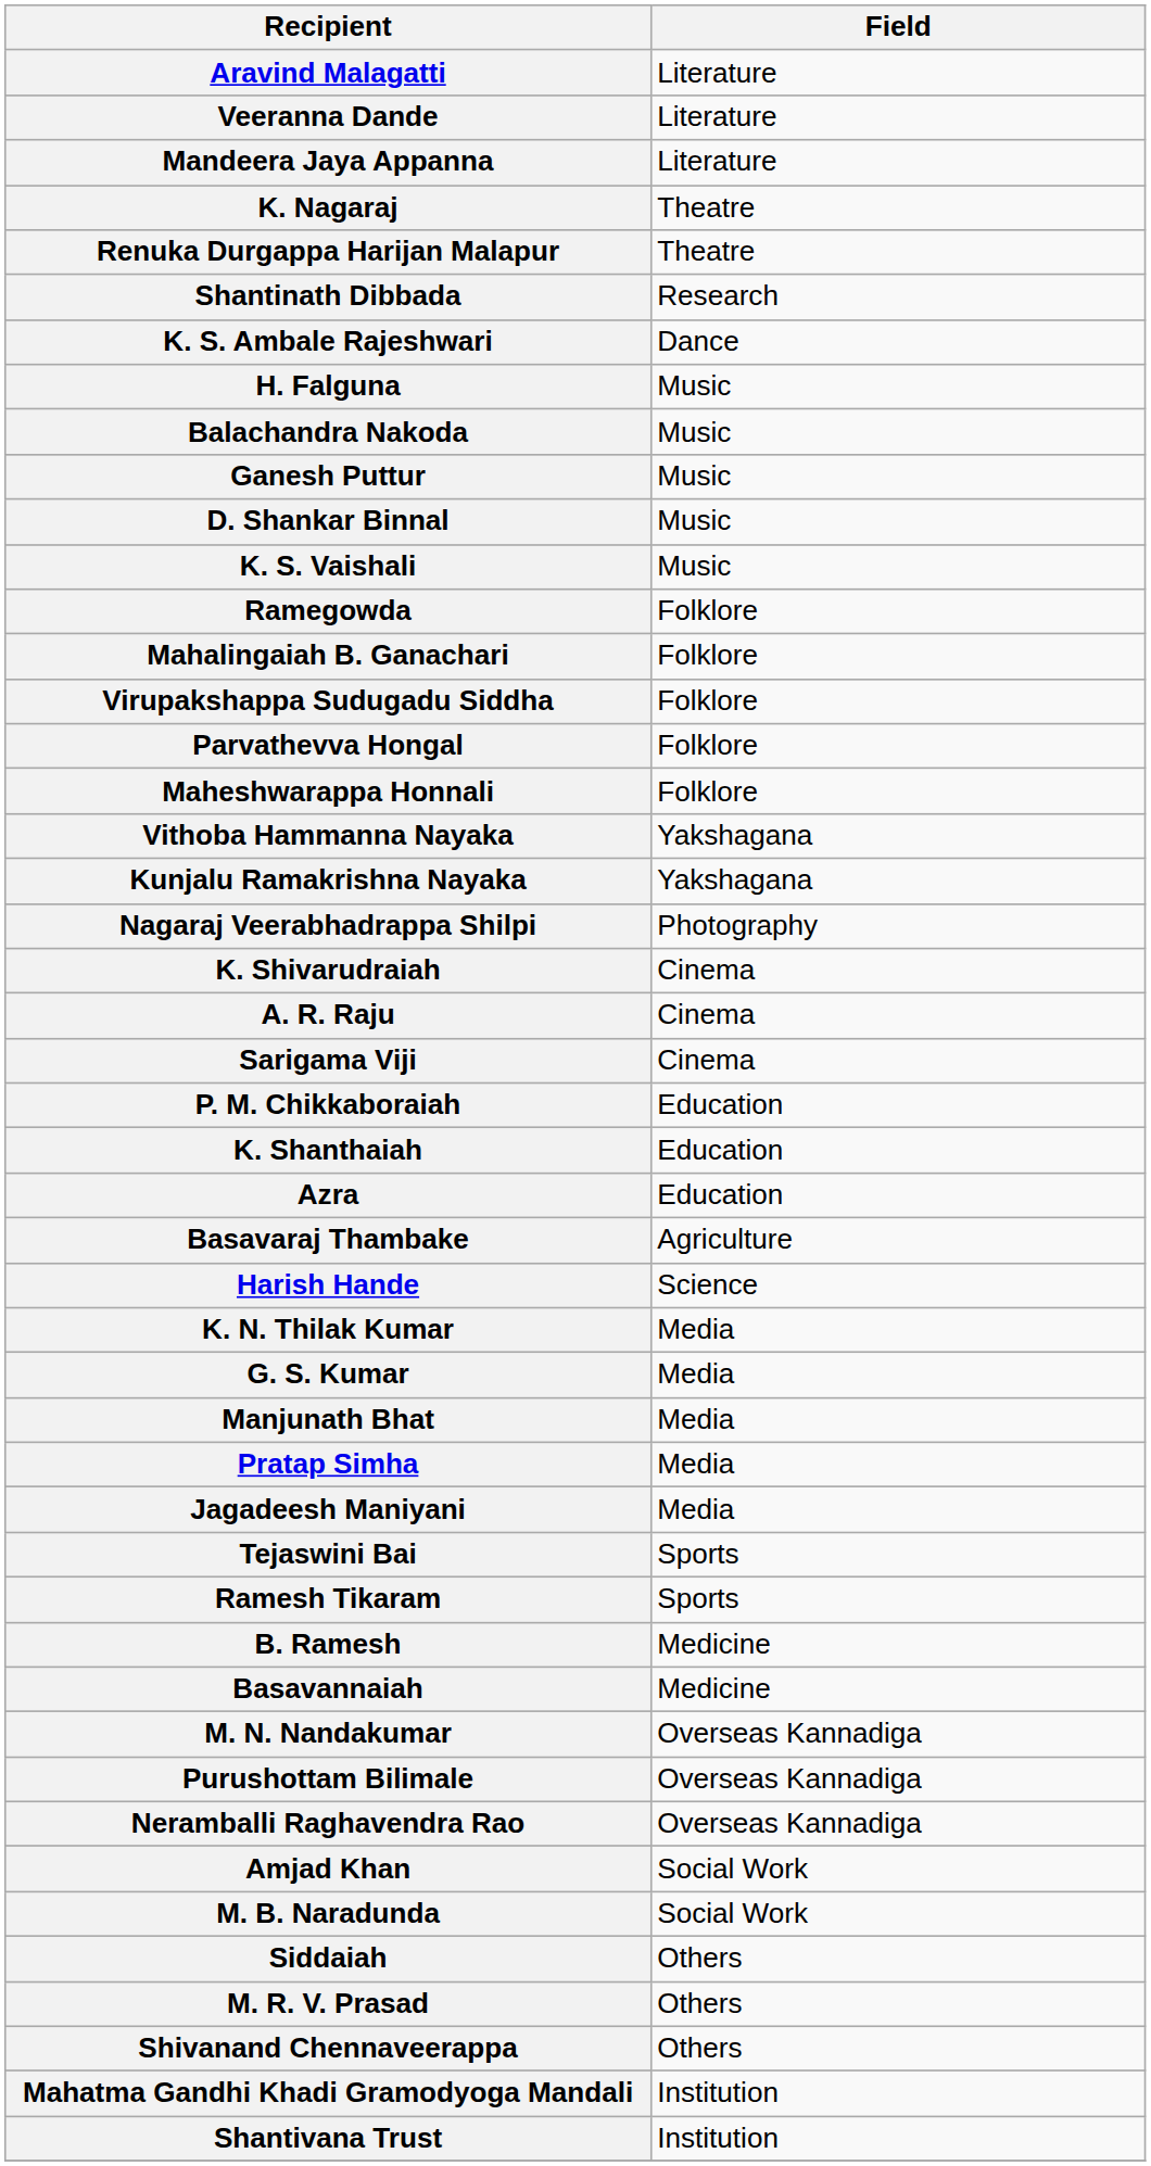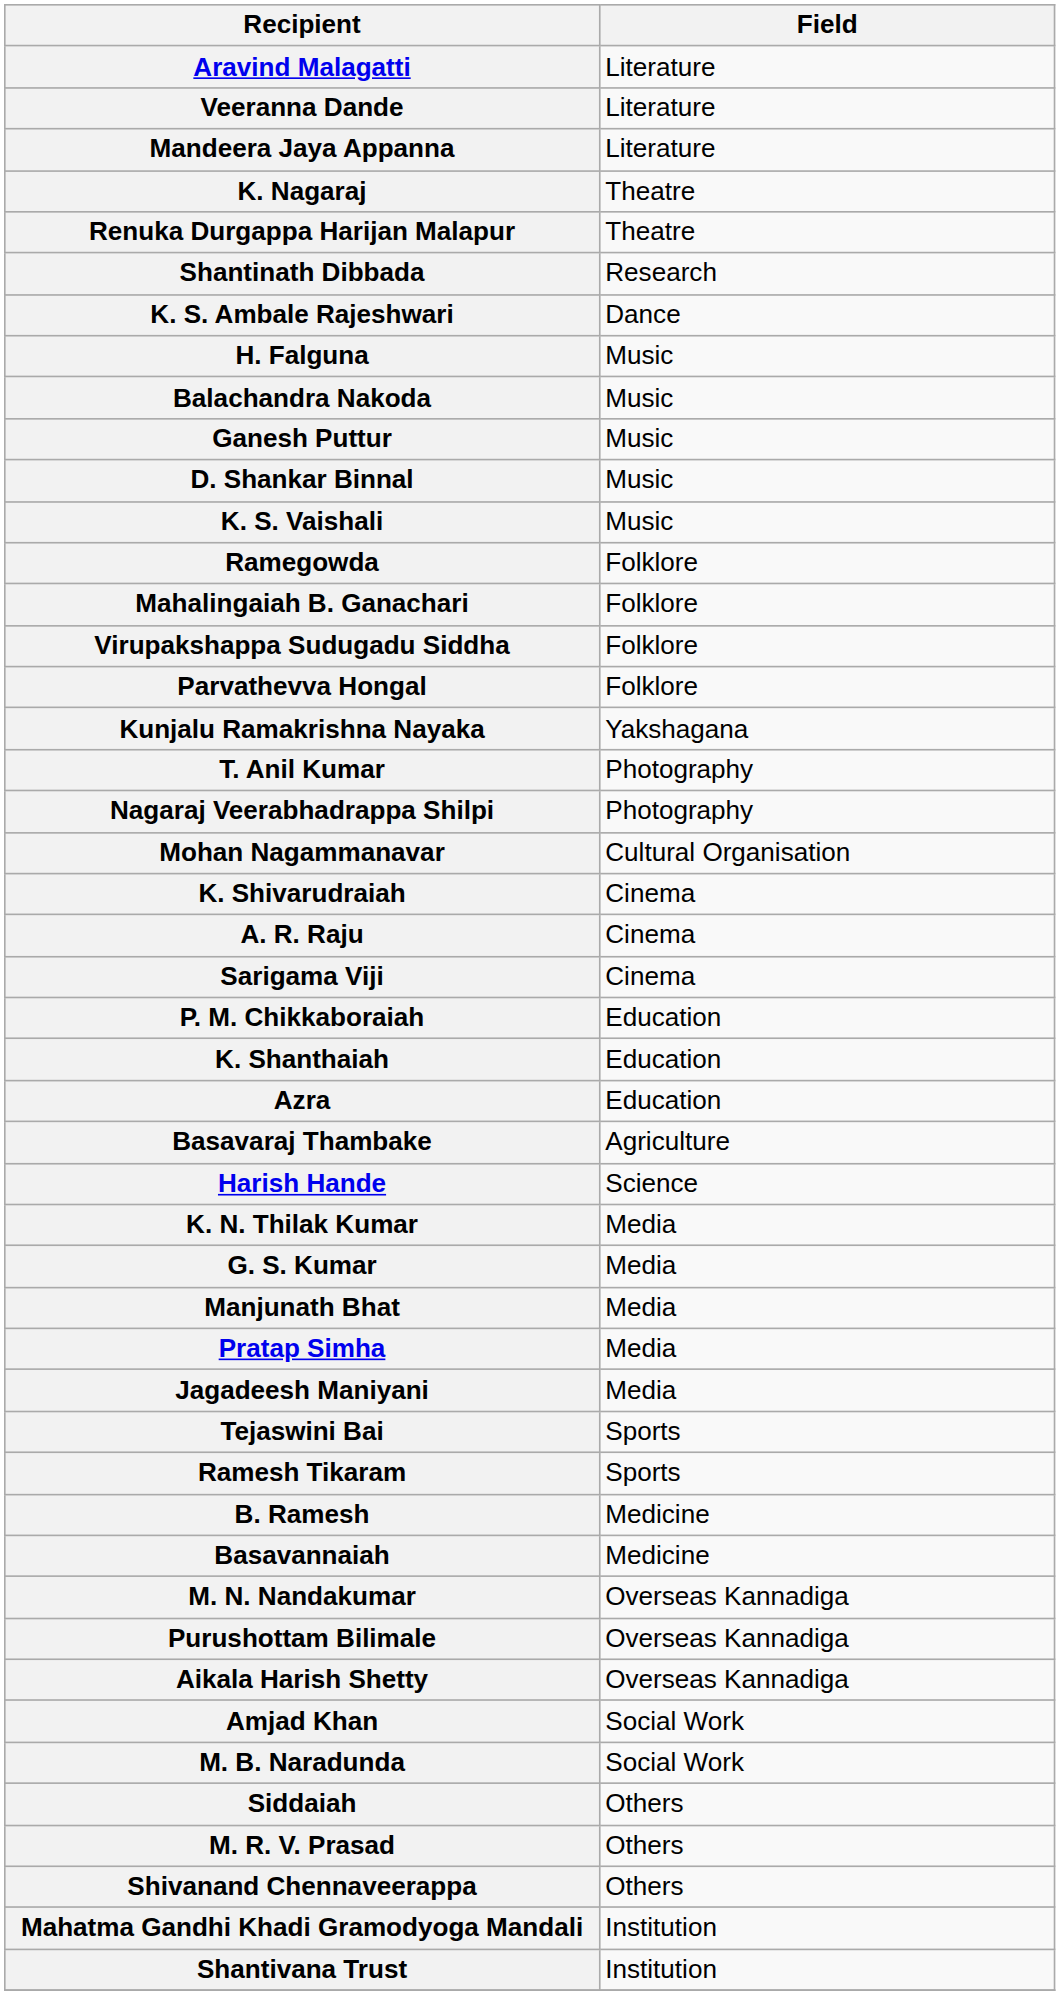 <table class="wikitable plainrowheaders sortable" style="width:73%">
 <tr>
 <th scope="col" style="width:30%">Recipient</th>
 <th scope="col" style="width:23%">Field</th>
 </tr>
 <tr>
 <th scope="row"><a href='#'>Aravind Malagatti</a></th>
 <td>Literature</td>
 </tr>
 <tr>
 <th scope="row">Veeranna Dande</th>
 <td>Literature</td>
 </tr>
 <tr>
 <th scope="row">Mandeera Jaya Appanna</th>
 <td>Literature</td>
 </tr>
 <tr>
 <th scope="row">K. Nagaraj</th>
 <td>Theatre</td>
 </tr>
 <tr>
 <th scope="row">Renuka Durgappa Harijan Malapur</th>
 <td>Theatre</td>
 </tr>
 <tr>
 <th scope="row">Shantinath Dibbada</th>
 <td>Research</td>
 </tr>
 <tr>
 <th scope="row">K. S. Ambale Rajeshwari</th>
 <td>Dance</td>
 </tr>
 <tr>
 <th scope="row">H. Falguna</th>
 <td>Music</td>
 </tr>
 <tr>
 <th scope="row">Balachandra Nakoda</th>
 <td>Music</td>
 </tr>
 <tr>
 <th scope="row">Ganesh Puttur</th>
 <td>Music</td>
 </tr>
 <tr>
 <th scope="row">D. Shankar Binnal</th>
 <td>Music</td>
 </tr>
 <tr>
 <th scope="row">K. S. Vaishali</th>
 <td>Music</td>
 </tr>
 <tr>
 <th scope="row">Ramegowda</th>
 <td>Folklore</td>
 </tr>
 <tr>
 <th scope="row">Mahalingaiah B. Ganachari</th>
 <td>Folklore</td>
 </tr>
 <tr>
 <th scope="row">Virupakshappa Sudugadu Siddha</th>
 <td>Folklore</td>
 </tr>
 <tr>
 <th scope="row">Parvathevva Hongal</th>
 <td>Folklore</td>
 </tr>
 <tr>
-<th scope="row">Maheshwarappa Honnali</th>
-<td>Folklore</td>
-</tr>
-<tr>
-<th scope="row">Vithoba Hammanna Nayaka</th>
-<td>Yakshagana</td>
-</tr>
-<tr>
 <th scope="row">Kunjalu Ramakrishna Nayaka</th>
 <td>Yakshagana</td>
 </tr>
 <tr>
+<th scope="row">T. Anil Kumar</th>
+<td>Photography</td>
+</tr>
+<tr>
 <th scope="row">Nagaraj Veerabhadrappa Shilpi</th>
 <td>Photography</td>
+</tr>
+<tr>
+<th scope="row">Mohan Nagammanavar</th>
+<td>Cultural Organisation</td>
 </tr>
 <tr>
 <th scope="row">K. Shivarudraiah</th>
 <td>Cinema</td>
 </tr>
 <tr>
 <th scope="row">A. R. Raju</th>
 <td>Cinema</td>
 </tr>
 <tr>
 <th scope="row">Sarigama Viji</th>
 <td>Cinema</td>
 </tr>
 <tr>
 <th scope="row">P. M. Chikkaboraiah</th>
 <td>Education</td>
 </tr>
 <tr>
 <th scope="row">K. Shanthaiah</th>
 <td>Education</td>
 </tr>
 <tr>
 <th scope="row">Azra</th>
 <td>Education</td>
 </tr>
 <tr>
 <th scope="row">Basavaraj Thambake</th>
 <td>Agriculture</td>
 </tr>
 <tr>
 <th scope="row"><a href='#'>Harish Hande</a></th>
 <td>Science</td>
 </tr>
 <tr>
 <th scope="row">K. N. Thilak Kumar</th>
 <td>Media</td>
 </tr>
 <tr>
 <th scope="row">G. S. Kumar</th>
 <td>Media</td>
 </tr>
 <tr>
 <th scope="row">Manjunath Bhat</th>
 <td>Media</td>
 </tr>
 <tr>
 <th scope="row"><a href='#'>Pratap Simha</a></th>
 <td>Media</td>
 </tr>
 <tr>
 <th scope="row">Jagadeesh Maniyani</th>
 <td>Media</td>
 </tr>
 <tr>
 <th scope="row">Tejaswini Bai</th>
 <td>Sports</td>
 </tr>
 <tr>
 <th scope="row">Ramesh Tikaram</th>
 <td>Sports</td>
 </tr>
 <tr>
 <th scope="row">B. Ramesh</th>
 <td>Medicine</td>
 </tr>
 <tr>
 <th scope="row">Basavannaiah</th>
 <td>Medicine</td>
 </tr>
 <tr>
 <th scope="row">M. N. Nandakumar</th>
 <td>Overseas Kannadiga</td>
 </tr>
 <tr>
 <th scope="row">Purushottam Bilimale</th>
 <td>Overseas Kannadiga</td>
 </tr>
 <tr>
-<th scope="row">Neramballi Raghavendra Rao</th>
+<th scope="row">Aikala Harish Shetty</th>
 <td>Overseas Kannadiga</td>
 </tr>
 <tr>
 <th scope="row">Amjad Khan</th>
 <td>Social Work</td>
 </tr>
 <tr>
 <th scope="row">M. B. Naradunda</th>
 <td>Social Work</td>
 </tr>
 <tr>
 <th scope="row">Siddaiah</th>
 <td>Others</td>
 </tr>
 <tr>
 <th scope="row">M. R. V. Prasad</th>
 <td>Others</td>
 </tr>
 <tr>
 <th scope="row">Shivanand Chennaveerappa</th>
 <td>Others</td>
 </tr>
 <tr>
 <th scope="row">Mahatma Gandhi Khadi Gramodyoga Mandali</th>
 <td>Institution</td>
 </tr>
 <tr>
 <th scope="row">Shantivana Trust</th>
 <td>Institution</td>
 </tr>
 <tr>
 </tr>
 </table>
